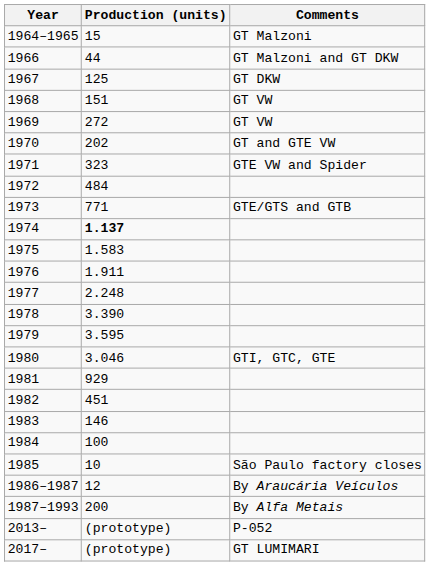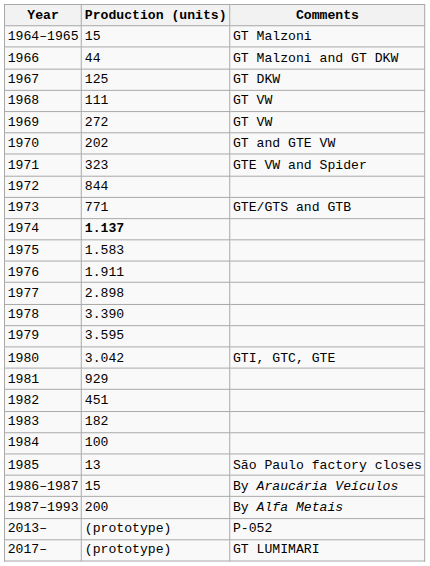 <table class="wikitable">
 <tr>
 <th>Year</th>
 <th>Production (units)</th>
 <th>Comments</th>
 </tr>
 <tr>
 <td>1964–1965</td>
 <td>15</td>
 <td>GT Malzoni</td>
 </tr>
 <tr>
 <td>1966</td>
 <td>44</td>
 <td>GT Malzoni and GT DKW</td>
 </tr>
 <tr>
 <td>1967</td>
 <td>125</td>
 <td>GT DKW</td>
 </tr>
 <tr>
 <td>1968</td>
-<td>151</td>
+<td>111</td>
 <td>GT VW</td>
 </tr>
 <tr>
 <td>1969</td>
 <td>272</td>
 <td>GT VW</td>
 </tr>
 <tr>
 <td>1970</td>
 <td>202</td>
 <td>GT and GTE VW</td>
 </tr>
 <tr>
 <td>1971</td>
 <td>323</td>
 <td>GTE VW and Spider</td>
 </tr>
 <tr>
 <td>1972</td>
-<td>484</td>
+<td>844</td>
 <td></td>
 </tr>
 <tr>
 <td>1973</td>
 <td>771</td>
 <td>GTE/GTS and GTB</td>
 </tr>
 <tr>
 <td>1974</td>
 <td><strong>1.137</strong></td>
 <td></td>
 </tr>
 <tr>
 <td>1975</td>
 <td>1.583</td>
 <td></td>
 </tr>
 <tr>
 <td>1976</td>
 <td>1.911</td>
 <td></td>
 </tr>
 <tr>
 <td>1977</td>
-<td>2.248</td>
+<td>2.898</td>
 <td></td>
 </tr>
 <tr>
 <td>1978</td>
 <td>3.390</td>
 <td></td>
 </tr>
 <tr>
 <td>1979</td>
 <td>3.595</td>
 <td></td>
 </tr>
 <tr>
 <td>1980</td>
-<td>3.046</td>
+<td>3.042</td>
 <td>GTI, GTC, GTE</td>
 </tr>
 <tr>
 <td>1981</td>
 <td>929</td>
 <td></td>
 </tr>
 <tr>
 <td>1982</td>
 <td>451</td>
 <td></td>
 </tr>
 <tr>
 <td>1983</td>
-<td>146</td>
+<td>182</td>
 <td></td>
 </tr>
 <tr>
 <td>1984</td>
 <td>100</td>
 <td></td>
 </tr>
 <tr>
 <td>1985</td>
-<td>10</td>
+<td>13</td>
 <td>São Paulo factory closes</td>
 </tr>
 <tr>
 <td>1986–1987</td>
-<td>12</td>
+<td>15</td>
 <td>By <em>Araucária Veículos</em></td>
 </tr>
 <tr>
 <td>1987–1993</td>
 <td>200</td>
 <td>By <em>Alfa Metais</em></td>
 </tr>
 <tr>
 <td>2013–</td>
 <td>(prototype)</td>
 <td>P-052</td>
 </tr>
 <tr>
 <td>2017–</td>
 <td>(prototype)</td>
 <td>GT LUMIMARI</td>
 </tr>
 </table>
